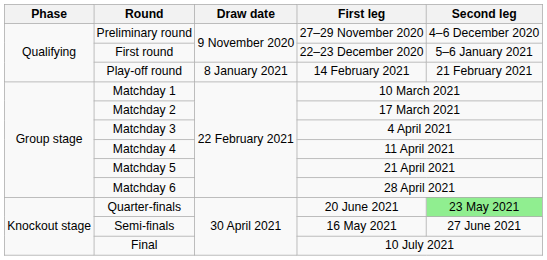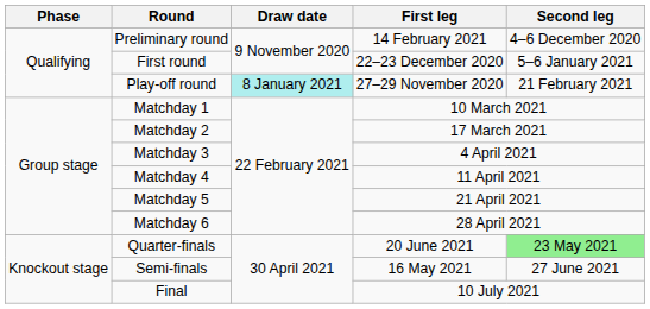 <table class="wikitable" style="text-align:center">
 <tr>
 <th>Phase</th>
 <th>Round</th>
 <th>Draw date</th>
 <th>First leg</th>
 <th>Second leg</th>
 </tr>
 <tr>
 <td rowspan=3>Qualifying</td>
 <td>Preliminary round</td>
 <td rowspan=2>9 November 2020</td>
-<td>27–29 November 2020</td>
+<td>14 February 2021</td>
 <td>4–6 December 2020</td>
 </tr>
 <tr>
 <td>First round</td>
 <td>22–23 December 2020</td>
 <td>5–6 January 2021</td>
 </tr>
 <tr>
 <td>Play-off round</td>
-<td>8 January 2021</td>
-<td>14 February 2021</td>
+<td style="background: paleturquoise;">8 January 2021</td>
+<td>27–29 November 2020</td>
 <td>21 February 2021</td>
 </tr>
 <tr>
 <td rowspan=6>Group stage</td>
 <td>Matchday 1</td>
 <td rowspan=6>22 February 2021</td>
 <td colspan=2>10 March 2021</td>
 </tr>
 <tr>
 <td>Matchday 2</td>
 <td colspan=2>17 March 2021</td>
 </tr>
 <tr>
 <td>Matchday 3</td>
 <td colspan=2>4 April 2021</td>
 </tr>
 <tr>
 <td>Matchday 4</td>
 <td colspan=2>11 April 2021</td>
 </tr>
 <tr>
 <td>Matchday 5</td>
 <td colspan=2>21 April 2021</td>
 </tr>
 <tr>
 <td>Matchday 6</td>
 <td colspan=2>28 April 2021</td>
 </tr>
 <tr>
 <td rowspan=3>Knockout stage</td>
 <td>Quarter-finals</td>
 <td rowspan=3>30 April 2021</td>
 <td>20 June 2021</td>
 <td style="background: lightgreen;">23 May 2021</td>
 </tr>
 <tr>
 <td>Semi-finals</td>
 <td>16 May 2021</td>
 <td>27 June 2021</td>
 </tr>
 <tr>
 <td>Final</td>
 <td colspan=2>10 July 2021</td>
 </tr>
 </table>
